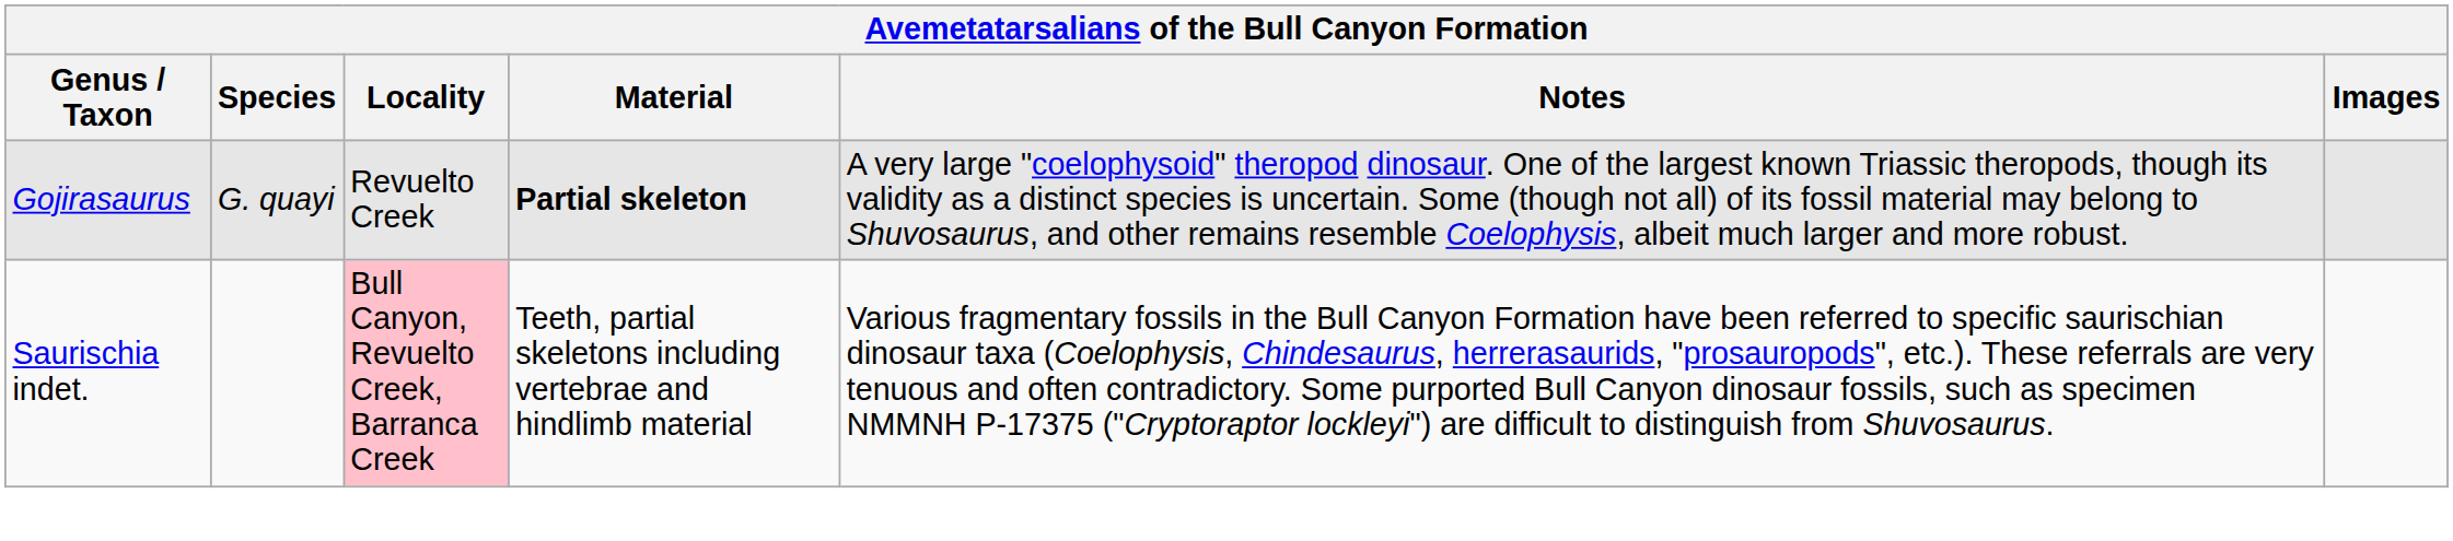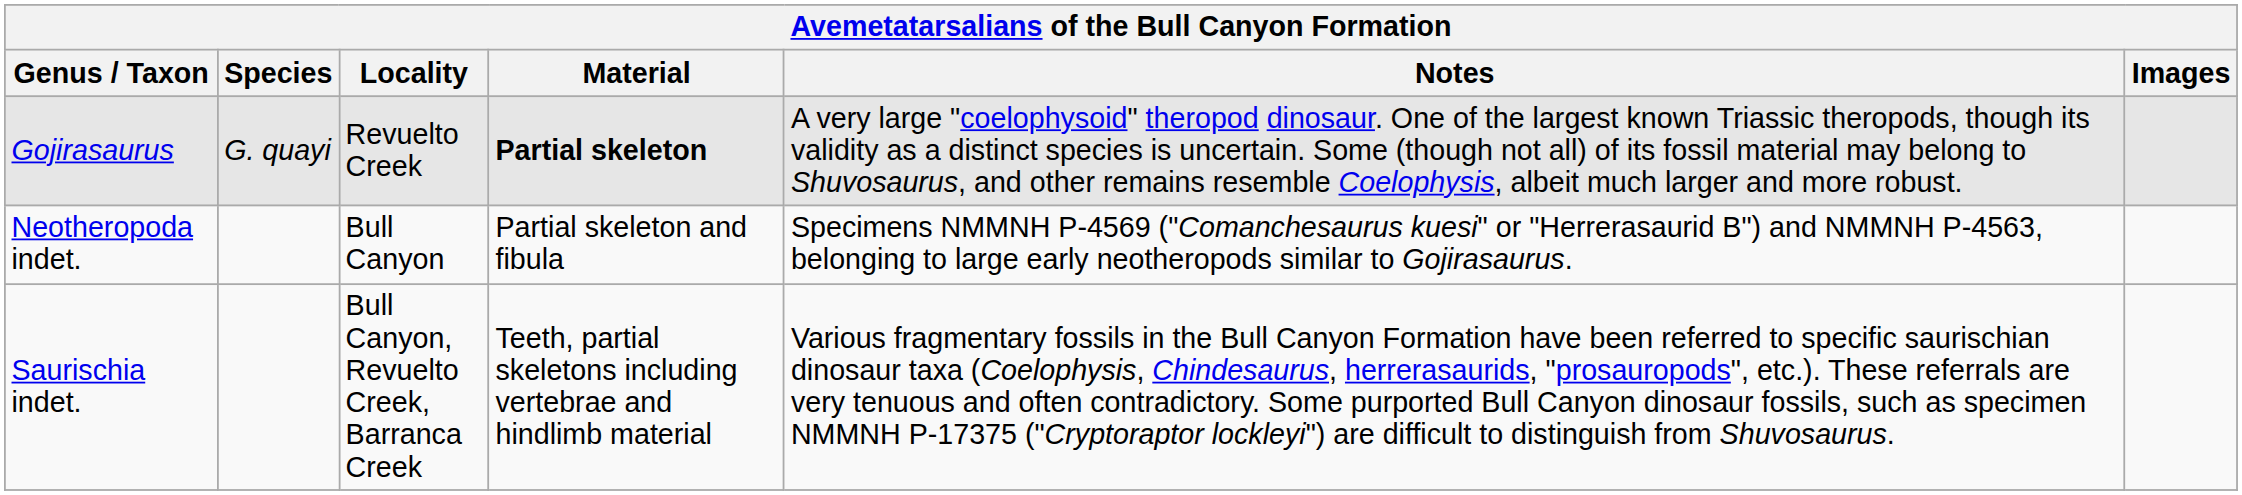 <table class="wikitable" align="center">
 <tr>
 <th colspan="6" align="center"><strong><a href='#'>Avemetatarsalians</a> of the Bull Canyon Formation</strong></th>
 </tr>
 <tr>
 <th>Genus / Taxon</th>
 <th>Species</th>
 <th>Locality</th>
 <th>Material</th>
 <th>Notes</th>
 <th>Images</th>
 </tr>
 <tr>
 <td style="background:#E6E6E6;"><em><a href='#'>Gojirasaurus</a></em></td>
 <td style="background:#E6E6E6;"><em>G. quayi</em></td>
 <td style="background:#E6E6E6;">Revuelto Creek<em></em></td>
 <td style="background:#E6E6E6;"><strong>Partial skeleton</strong></td>
 <td style="background:#E6E6E6;">A very large "<a href='#'>coelophysoid</a>" <a href='#'>theropod</a> <a href='#'>dinosaur</a>.<em></em> One of the largest known Triassic theropods, though its validity as a distinct species is uncertain. Some (though not all) of its fossil material may belong to <em>Shuvosaurus</em>, and other remains resemble <em><a href='#'>Coelophysis</a></em>, albeit much larger and more robust.</td>
 <td style="background:#E6E6E6;"></td>
 </tr>
 <tr>
+<td><a href='#'>Neotheropoda</a> indet.</td>
+<td></td>
+<td>Bull Canyon</td>
+<td>Partial skeleton and fibula</td>
+<td>Specimens NMMNH P-4569 ("<em>Comanchesaurus kuesi</em>" or "Herrerasaurid B") and NMMNH P-4563, belonging to large early neotheropods similar to <em>Gojirasaurus</em>.</td>
+<td></td>
+</tr>
+<tr>
 <td><a href='#'>Saurischia</a> indet.</td>
 <td></td>
-<td style="background: pink;">Bull Canyon,<br>Revuelto Creek,<br>Barranca Creek</td>
+<td>Bull Canyon,<br>Revuelto Creek,<br>Barranca Creek</td>
 <td>Teeth, partial skeletons including vertebrae and hindlimb material</td>
 <td>Various fragmentary fossils in the Bull Canyon Formation have been referred to specific saurischian dinosaur taxa (<em>Coelophysis</em>, <em><a href='#'>Chindesaurus</a></em>, <a href='#'>herrerasaurids</a>, "<a href='#'>prosauropods</a>", etc.). These referrals are very tenuous and often contradictory. Some purported Bull Canyon dinosaur fossils, such as specimen NMMNH P-17375 ("<em>Cryptoraptor lockleyi</em>") are difficult to distinguish from <em>Shuvosaurus</em>.</td>
 <td></td>
 </tr>
 </table>
